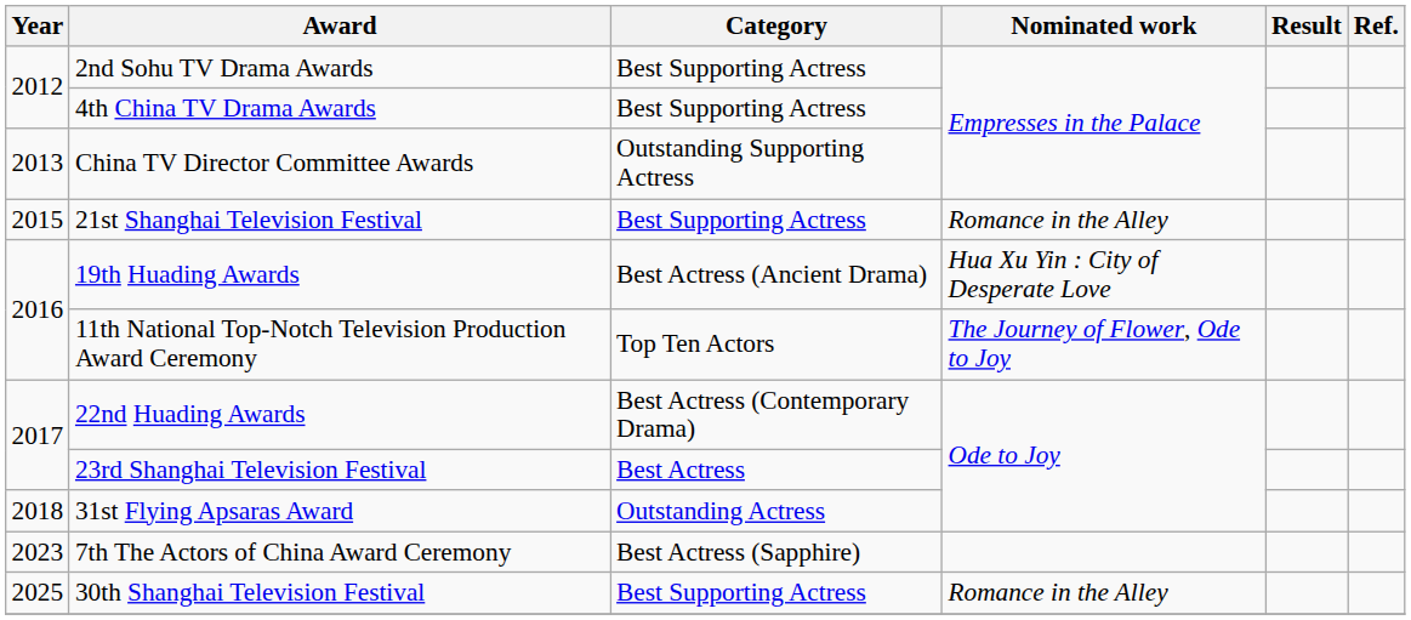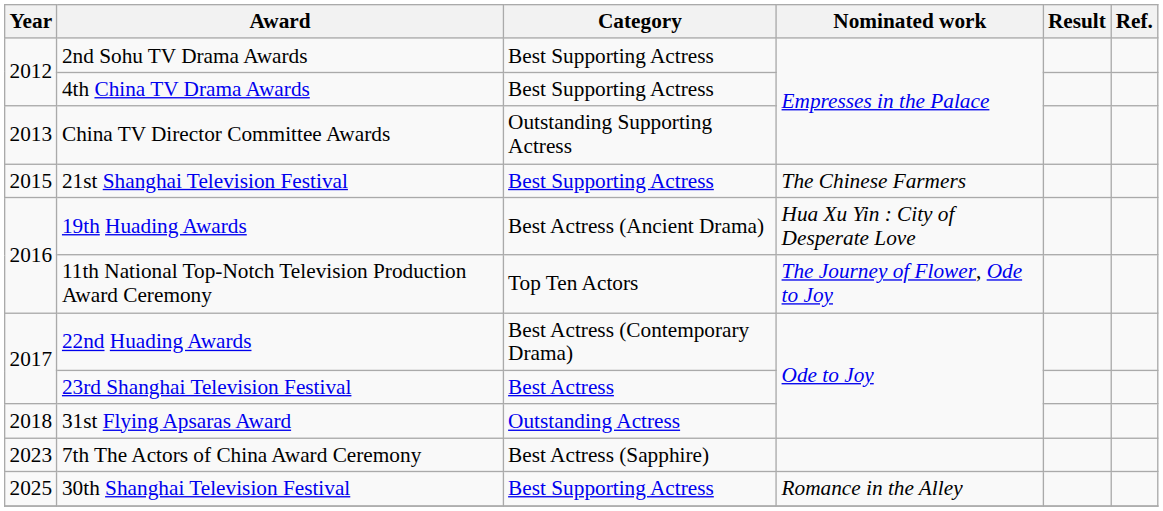 <table class="wikitable">
 <tr>
 <th>Year</th>
 <th>Award</th>
 <th>Category</th>
 <th>Nominated work</th>
 <th>Result</th>
 <th>Ref.</th>
 </tr>
 <tr>
 <td rowspan=2>2012</td>
 <td>2nd Sohu TV Drama Awards</td>
 <td>Best Supporting Actress</td>
 <td rowspan=3><em><a href='#'>Empresses in the Palace</a></em></td>
 <td></td>
 <td></td>
 </tr>
 <tr>
 <td>4th <a href='#'>China TV Drama Awards</a></td>
 <td>Best Supporting Actress</td>
 <td></td>
 <td></td>
 </tr>
 <tr>
 <td>2013</td>
 <td>China TV Director Committee Awards</td>
 <td>Outstanding Supporting Actress</td>
 <td></td>
 <td></td>
 </tr>
 <tr>
 <td>2015</td>
 <td>21st <a href='#'>Shanghai Television Festival</a></td>
 <td><a href='#'>Best Supporting Actress</a></td>
-<td><em>Romance in the Alley</em></td>
+<td><em>The Chinese Farmers</em></td>
 <td></td>
 <td></td>
 </tr>
 <tr>
 <td rowspan=2>2016</td>
 <td><a href='#'>19th</a> <a href='#'>Huading Awards</a></td>
 <td>Best Actress (Ancient Drama)</td>
 <td><em>Hua Xu Yin : City of Desperate Love</em></td>
 <td></td>
 <td></td>
 </tr>
 <tr>
 <td>11th National Top-Notch Television Production Award Ceremony</td>
 <td>Top Ten Actors</td>
 <td><em><a href='#'>The Journey of Flower</a></em>, <em><a href='#'>Ode to Joy</a></em></td>
 <td></td>
 <td></td>
 </tr>
 <tr>
 <td rowspan=2>2017</td>
 <td><a href='#'>22nd</a> <a href='#'>Huading Awards</a></td>
 <td>Best Actress (Contemporary Drama)</td>
 <td rowspan=3><em><a href='#'>Ode to Joy</a></em></td>
 <td></td>
 <td></td>
 </tr>
 <tr>
 <td><a href='#'>23rd Shanghai Television Festival</a></td>
 <td><a href='#'>Best Actress</a></td>
 <td></td>
 <td></td>
 </tr>
 <tr>
 <td>2018</td>
 <td>31st <a href='#'>Flying Apsaras Award</a></td>
 <td><a href='#'>Outstanding Actress</a></td>
 <td></td>
 <td></td>
 </tr>
 <tr>
 <td>2023</td>
 <td>7th The Actors of China Award Ceremony</td>
 <td>Best Actress (Sapphire)</td>
 <td></td>
 <td></td>
 <td></td>
 </tr>
 <tr>
 <td>2025</td>
 <td>30th <a href='#'>Shanghai Television Festival</a></td>
 <td><a href='#'>Best Supporting Actress</a></td>
 <td><em>Romance in the Alley</em></td>
 <td></td>
 <td></td>
 </tr>
 <tr>
 </tr>
 </table>
